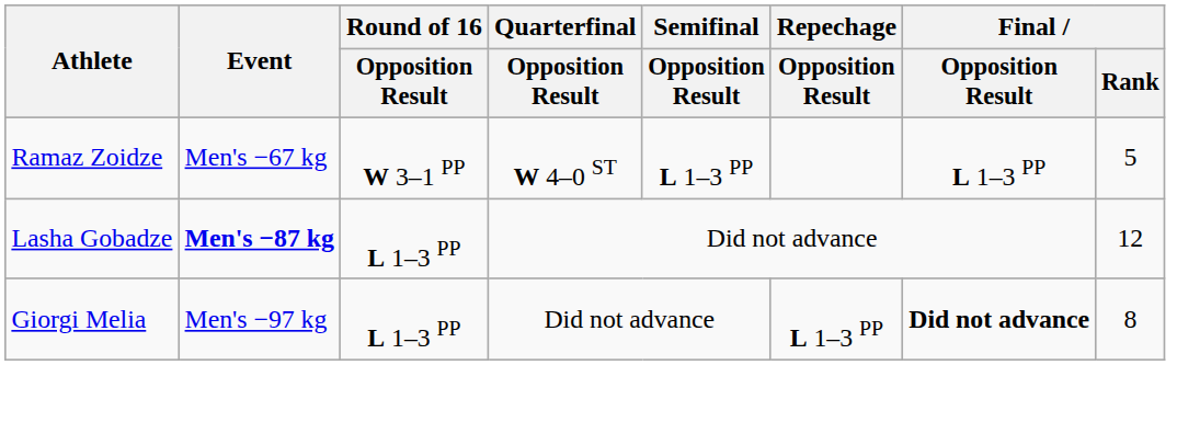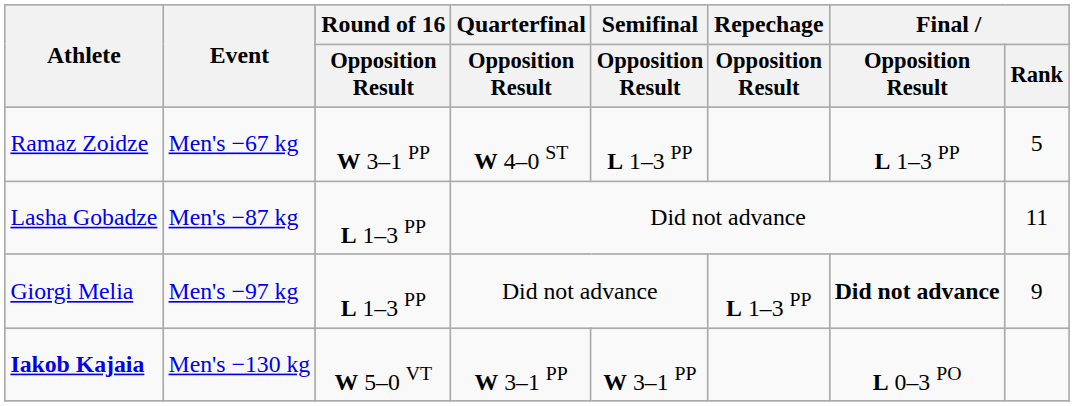 <table class="wikitable" style="font-size:90%">
 <tr>
 <th rowspan=2>Athlete</th>
 <th rowspan=2>Event</th>
 <th>Round of 16</th>
 <th>Quarterfinal</th>
 <th>Semifinal</th>
 <th>Repechage</th>
 <th colspan=2>Final / </th>
 </tr>
 <tr style="font-size: 95%">
 <th>Opposition<br>Result</th>
 <th>Opposition<br>Result</th>
 <th>Opposition<br>Result</th>
 <th>Opposition<br>Result</th>
 <th>Opposition<br>Result</th>
 <th>Rank</th>
 </tr>
 <tr align=center>
 <td align=left><a href='#'>Ramaz Zoidze</a></td>
 <td align=left><a href='#'>Men's −67 kg</a></td>
 <td><br><strong>W</strong> 3–1 <sup>PP</sup></td>
 <td><br><strong>W</strong> 4–0 <sup>ST</sup></td>
 <td><br><strong>L</strong> 1–3 <sup>PP</sup></td>
 <td></td>
 <td><br><strong>L</strong> 1–3 <sup>PP</sup></td>
 <td>5</td>
 </tr>
 <tr align=center>
 <td align=left><a href='#'>Lasha Gobadze</a></td>
-<td align=left><strong><a href='#'>Men's −87 kg</a></strong></td>
+<td align=left><a href='#'>Men's −87 kg</a></td>
 <td><br><strong>L</strong> 1–3 <sup>PP</sup></td>
 <td colspan=4>Did not advance</td>
-<td>12</td>
+<td>11</td>
 </tr>
 <tr align=center>
 <td align=left><a href='#'>Giorgi Melia</a></td>
 <td align=left><a href='#'>Men's −97 kg</a></td>
 <td><br><strong>L</strong> 1–3 <sup>PP</sup></td>
 <td colspan="2">Did not advance</td>
 <td><br><strong>L</strong> 1–3 <sup>PP</sup></td>
 <td><strong>Did not advance</strong></td>
-<td>8</td>
+<td>9</td>
+</tr>
+<tr align=center>
+<td align=left><strong><a href='#'>Iakob Kajaia</a></strong></td>
+<td align=left><a href='#'>Men's −130 kg</a></td>
+<td><br><strong>W</strong> 5–0 <sup>VT</sup></td>
+<td><br><strong>W</strong> 3–1 <sup>PP</sup></td>
+<td><br><strong>W</strong> 3–1 <sup>PP</sup></td>
+<td></td>
+<td><br><strong>L</strong> 0–3 <sup>PO</sup></td>
+<td></td>
 </tr>
 </table>
